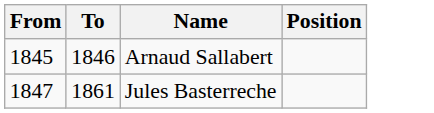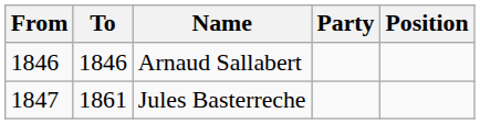 <table class="wikitable">
 <tr>
 <th>From</th>
 <th>To</th>
 <th>Name</th>
+<th>Party</th>
 <th>Position</th>
 </tr>
 <tr>
-<td>1845</td>
+<td>1846</td>
 <td>1846</td>
 <td>Arnaud Sallabert</td>
+<td></td>
 <td></td>
 </tr>
 <tr>
 <td>1847</td>
 <td>1861</td>
 <td>Jules Basterreche</td>
 <td></td>
+<td></td>
 </tr>
 </table>
